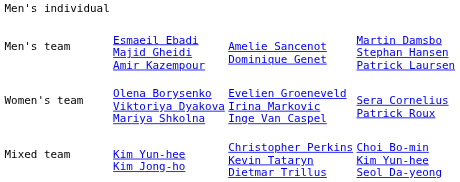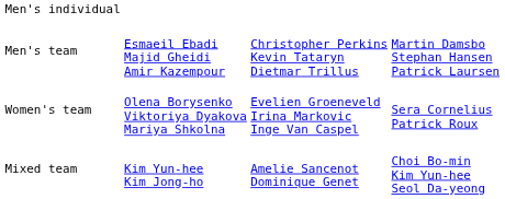 <table>
 <tr>
 <td>Men's individual <br> </td>
 <td></td>
 <td></td>
 <td></td>
 </tr>
 <tr>
 <td></td>
 <td></td>
 <td></td>
 <td></td>
 </tr>
 <tr>
 <td>Men's team <br> </td>
 <td> <br> <a href='#'>Esmaeil Ebadi</a> <br> <a href='#'>Majid Gheidi</a> <br> <a href='#'>Amir Kazempour</a></td>
-<td> <br> <a href='#'>Amelie Sancenot</a> <br> <a href='#'>Dominique Genet</a></td>
+<td> <br> <a href='#'>Christopher Perkins</a> <br> <a href='#'>Kevin Tataryn</a> <br> <a href='#'>Dietmar Trillus</a></td>
 <td> <br> <a href='#'>Martin Damsbo</a> <br> <a href='#'>Stephan Hansen</a> <br> <a href='#'>Patrick Laursen</a></td>
 </tr>
 <tr>
 <td>Women's team <br> </td>
 <td> <br> <a href='#'>Olena Borysenko</a> <br> <a href='#'>Viktoriya Dyakova</a> <br> <a href='#'>Mariya Shkolna</a></td>
 <td> <br> <a href='#'>Evelien Groeneveld</a> <br> <a href='#'>Irina Markovic</a> <br> <a href='#'>Inge Van Caspel</a></td>
 <td> <br> <a href='#'>Sera Cornelius</a> <br> <a href='#'>Patrick Roux</a></td>
 </tr>
 <tr>
 <td>Mixed team <br> </td>
 <td> <br> <a href='#'>Kim Yun-hee</a> <br> <a href='#'>Kim Jong-ho</a></td>
-<td> <br> <a href='#'>Christopher Perkins</a> <br> <a href='#'>Kevin Tataryn</a> <br> <a href='#'>Dietmar Trillus</a></td>
+<td> <br> <a href='#'>Amelie Sancenot</a> <br> <a href='#'>Dominique Genet</a></td>
 <td> <br> <a href='#'>Choi Bo-min</a> <br> <a href='#'>Kim Yun-hee</a> <br> <a href='#'>Seol Da-yeong</a></td>
 </tr>
 <tr>
 </tr>
 </table>
